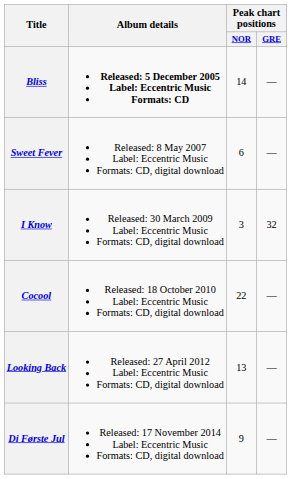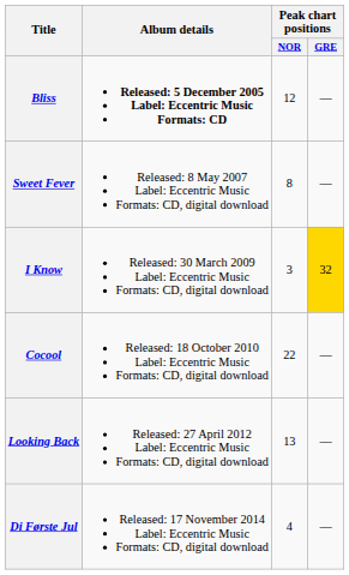 <table class="wikitable plainrowheaders" style="text-align:center;">
 <tr>
 <th scope="col" rowspan="2">Title</th>
 <th scope="col" rowspan="2">Album details</th>
 <th scope="col" colspan="2">Peak chart positions</th>
 </tr>
 <tr>
 <th scope="col" style="width:3em;font-size:85%;"><a href='#'>NOR</a><br></th>
 <th scope="col" style="width:3em;font-size:85%;"><a href='#'>GRE</a><br></th>
 </tr>
 <tr>
 <th scope="row"><em><a href='#'>Bliss</a></em></th>
 <td><strong><br><ul><li>Released: 5 December 2005</li><li>Label: Eccentric Music</li><li>Formats: CD</li></ul></strong></td>
-<td>14</td>
+<td>12</td>
 <td>—</td>
 </tr>
 <tr>
 <th scope="row"><em><a href='#'>Sweet Fever</a></em></th>
 <td><br><ul><li>Released: 8 May 2007</li><li>Label: Eccentric Music</li><li>Formats: CD, digital download</li></ul></td>
-<td>6</td>
+<td>8</td>
 <td>—</td>
 </tr>
 <tr>
 <th scope="row"><em><a href='#'>I Know</a></em></th>
 <td><br><ul><li>Released: 30 March 2009</li><li>Label: Eccentric Music</li><li>Formats: CD, digital download</li></ul></td>
 <td>3</td>
-<td>32</td>
+<td style="background: gold;">32</td>
 </tr>
 <tr>
 <th scope="row"><em><a href='#'>Cocool</a></em></th>
 <td><br><ul><li>Released: 18 October 2010</li><li>Label: Eccentric Music</li><li>Formats: CD, digital download</li></ul></td>
 <td>22</td>
 <td>—</td>
 </tr>
 <tr>
 <th scope="row"><em><a href='#'>Looking Back</a></em></th>
 <td><br><ul><li>Released: 27 April 2012</li><li>Label: Eccentric Music</li><li>Formats: CD, digital download</li></ul></td>
 <td>13</td>
 <td>—</td>
 </tr>
 <tr>
 <th scope="row"><em><a href='#'>Di Første Jul</a></em></th>
 <td><br><ul><li>Released: 17 November 2014</li><li>Label: Eccentric Music</li><li>Formats: CD, digital download</li></ul></td>
-<td>9</td>
+<td>4</td>
 <td>—</td>
 </tr>
 </table>
